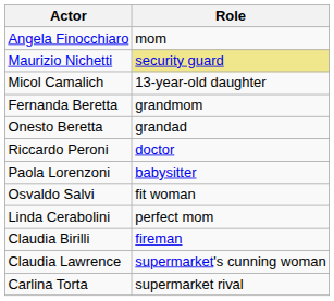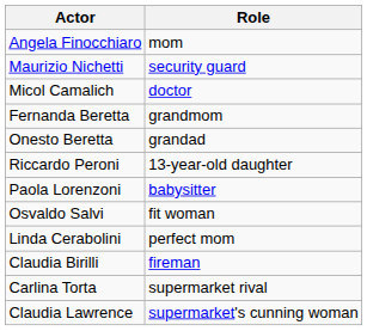 <table class="wikitable">
 <tr>
 <th>Actor</th>
 <th>Role</th>
 </tr>
 <tr>
 <td><a href='#'>Angela Finocchiaro</a></td>
 <td>mom</td>
 </tr>
 <tr>
 <td><a href='#'>Maurizio Nichetti</a></td>
-<td style="background: khaki;"><a href='#'>security guard</a></td>
+<td><a href='#'>security guard</a></td>
 </tr>
 <tr>
 <td>Micol Camalich</td>
-<td>13-year-old daughter</td>
+<td><a href='#'>doctor</a></td>
 </tr>
 <tr>
 <td>Fernanda Beretta</td>
 <td>grandmom</td>
 </tr>
 <tr>
 <td>Onesto Beretta</td>
 <td>grandad</td>
 </tr>
 <tr>
 <td>Riccardo Peroni</td>
-<td><a href='#'>doctor</a></td>
+<td>13-year-old daughter</td>
 </tr>
 <tr>
 <td>Paola Lorenzoni</td>
 <td><a href='#'>babysitter</a></td>
 </tr>
 <tr>
 <td>Osvaldo Salvi</td>
 <td>fit woman</td>
 </tr>
 <tr>
 <td>Linda Cerabolini</td>
 <td>perfect mom</td>
 </tr>
 <tr>
 <td>Claudia Birilli</td>
 <td><a href='#'>fireman</a></td>
 </tr>
 <tr>
+<td>Carlina Torta</td>
+<td>supermarket rival</td>
+</tr>
+<tr>
 <td>Claudia Lawrence</td>
 <td><a href='#'>supermarket</a>'s cunning woman</td>
 </tr>
-<tr>
-<td>Carlina Torta</td>
-<td>supermarket rival</td>
-</tr>
 </table>
